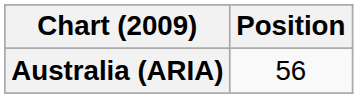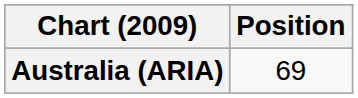 <table class="wikitable plainrowheaders" style="text-align:center">
 <tr>
 <th scope="col">Chart (2009)</th>
 <th scope="col">Position</th>
 </tr>
 <tr>
 <th scope="row">Australia (ARIA)</th>
-<td>56</td>
+<td>69</td>
 </tr>
 </table>
